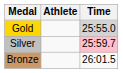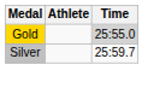 <table class="wikitable">
 <tr>
 <th>Medal</th>
 <th>Athlete</th>
 <th>Time</th>
 </tr>
 <tr>
 <td style="text-align:center;background-color:gold;">Gold</td>
 <td></td>
 <td style="background: lightgrey;">25:55.0</td>
 </tr>
 <tr>
 <td style="text-align:center;background-color:silver;">Silver</td>
 <td></td>
-<td style="background: pink;">25:59.7</td>
-</tr>
-<tr>
-<td style="text-align:center;background-color:#CC9966;">Bronze</td>
-<td></td>
-<td>26:01.5</td>
+<td>25:59.7</td>
 </tr>
 </table>
